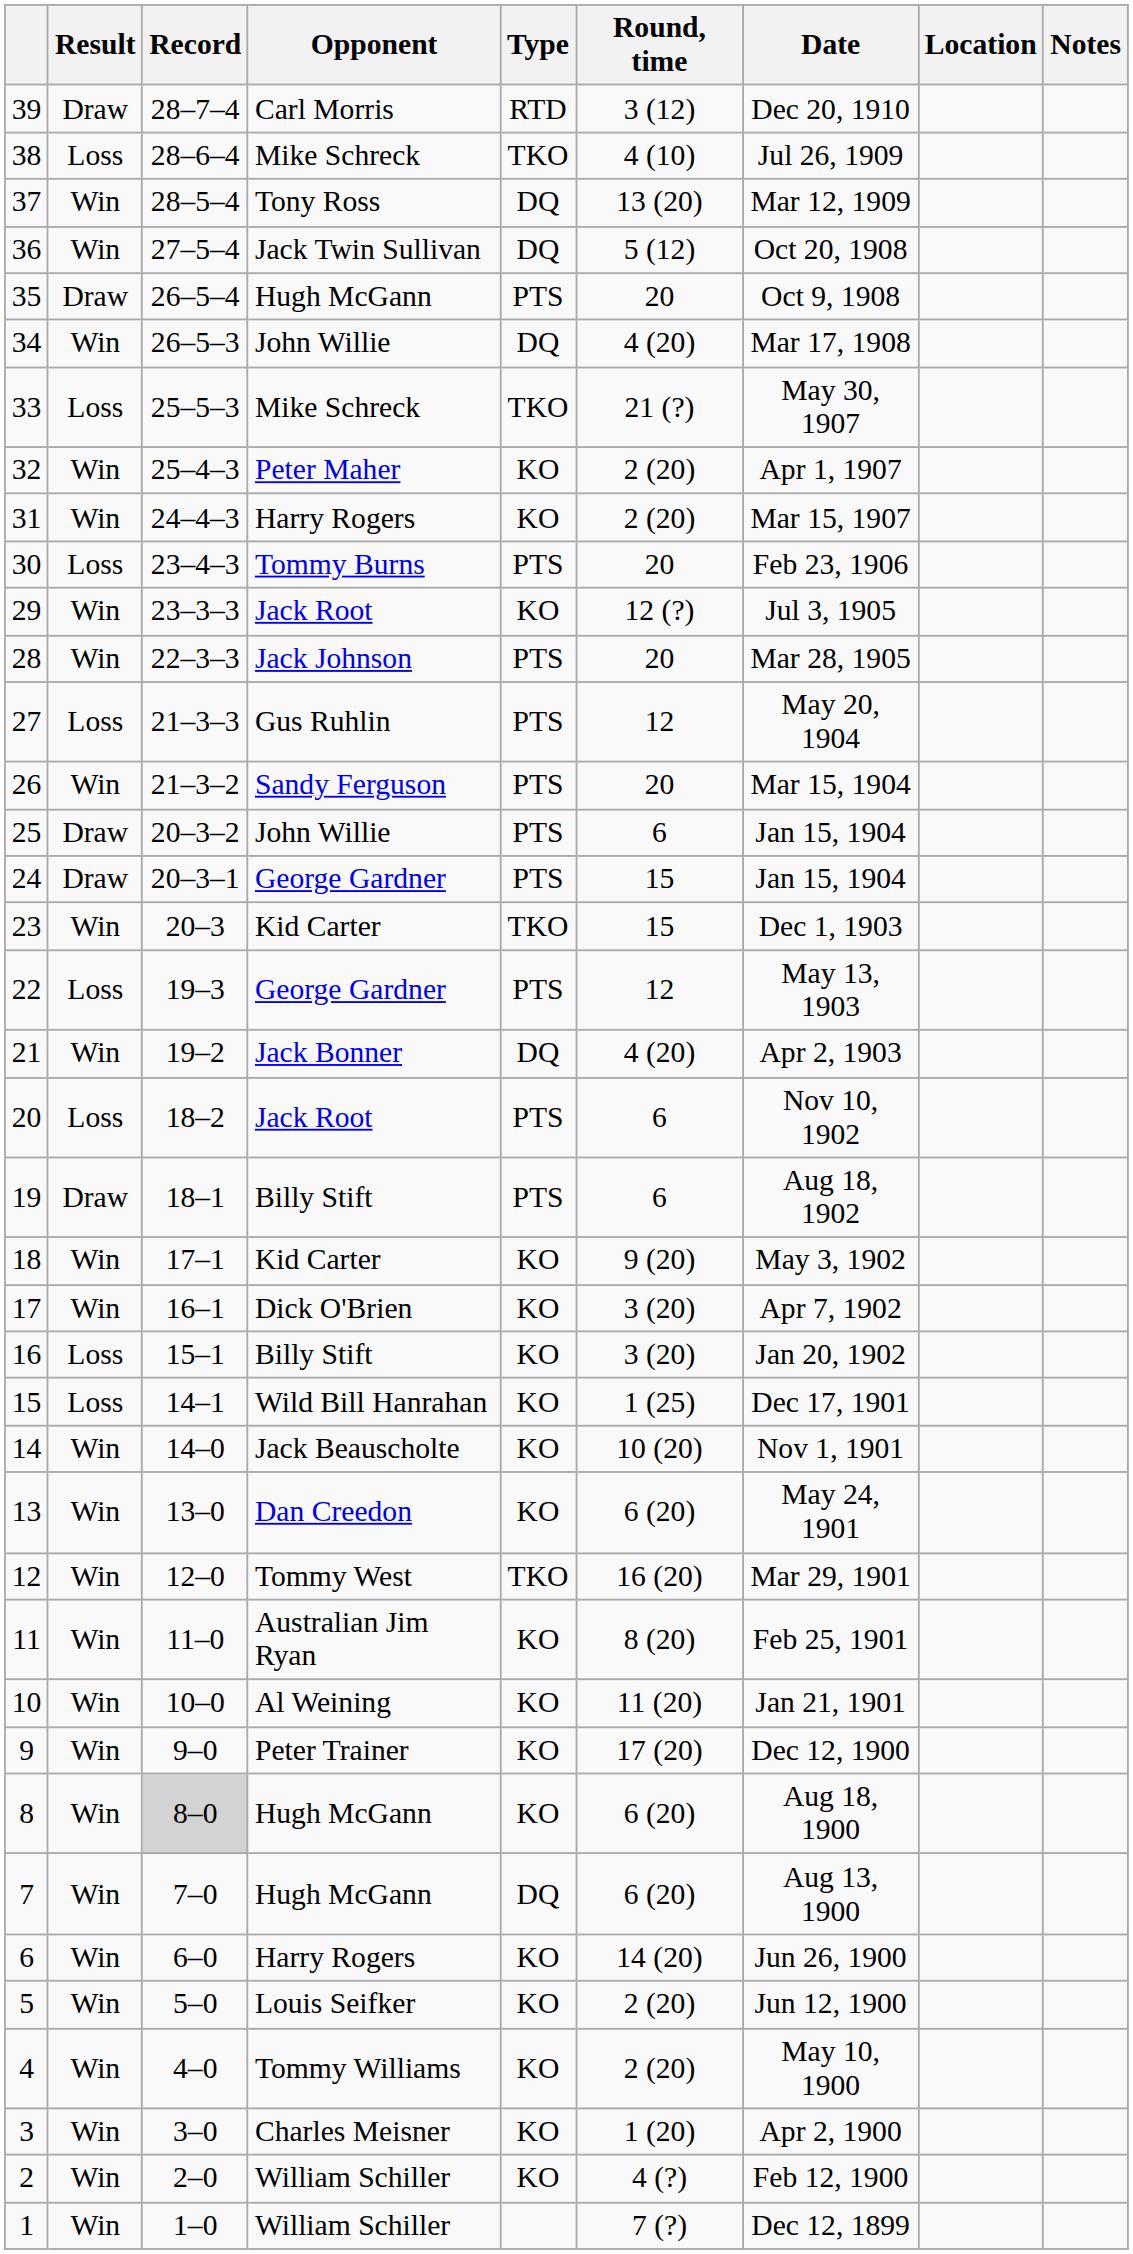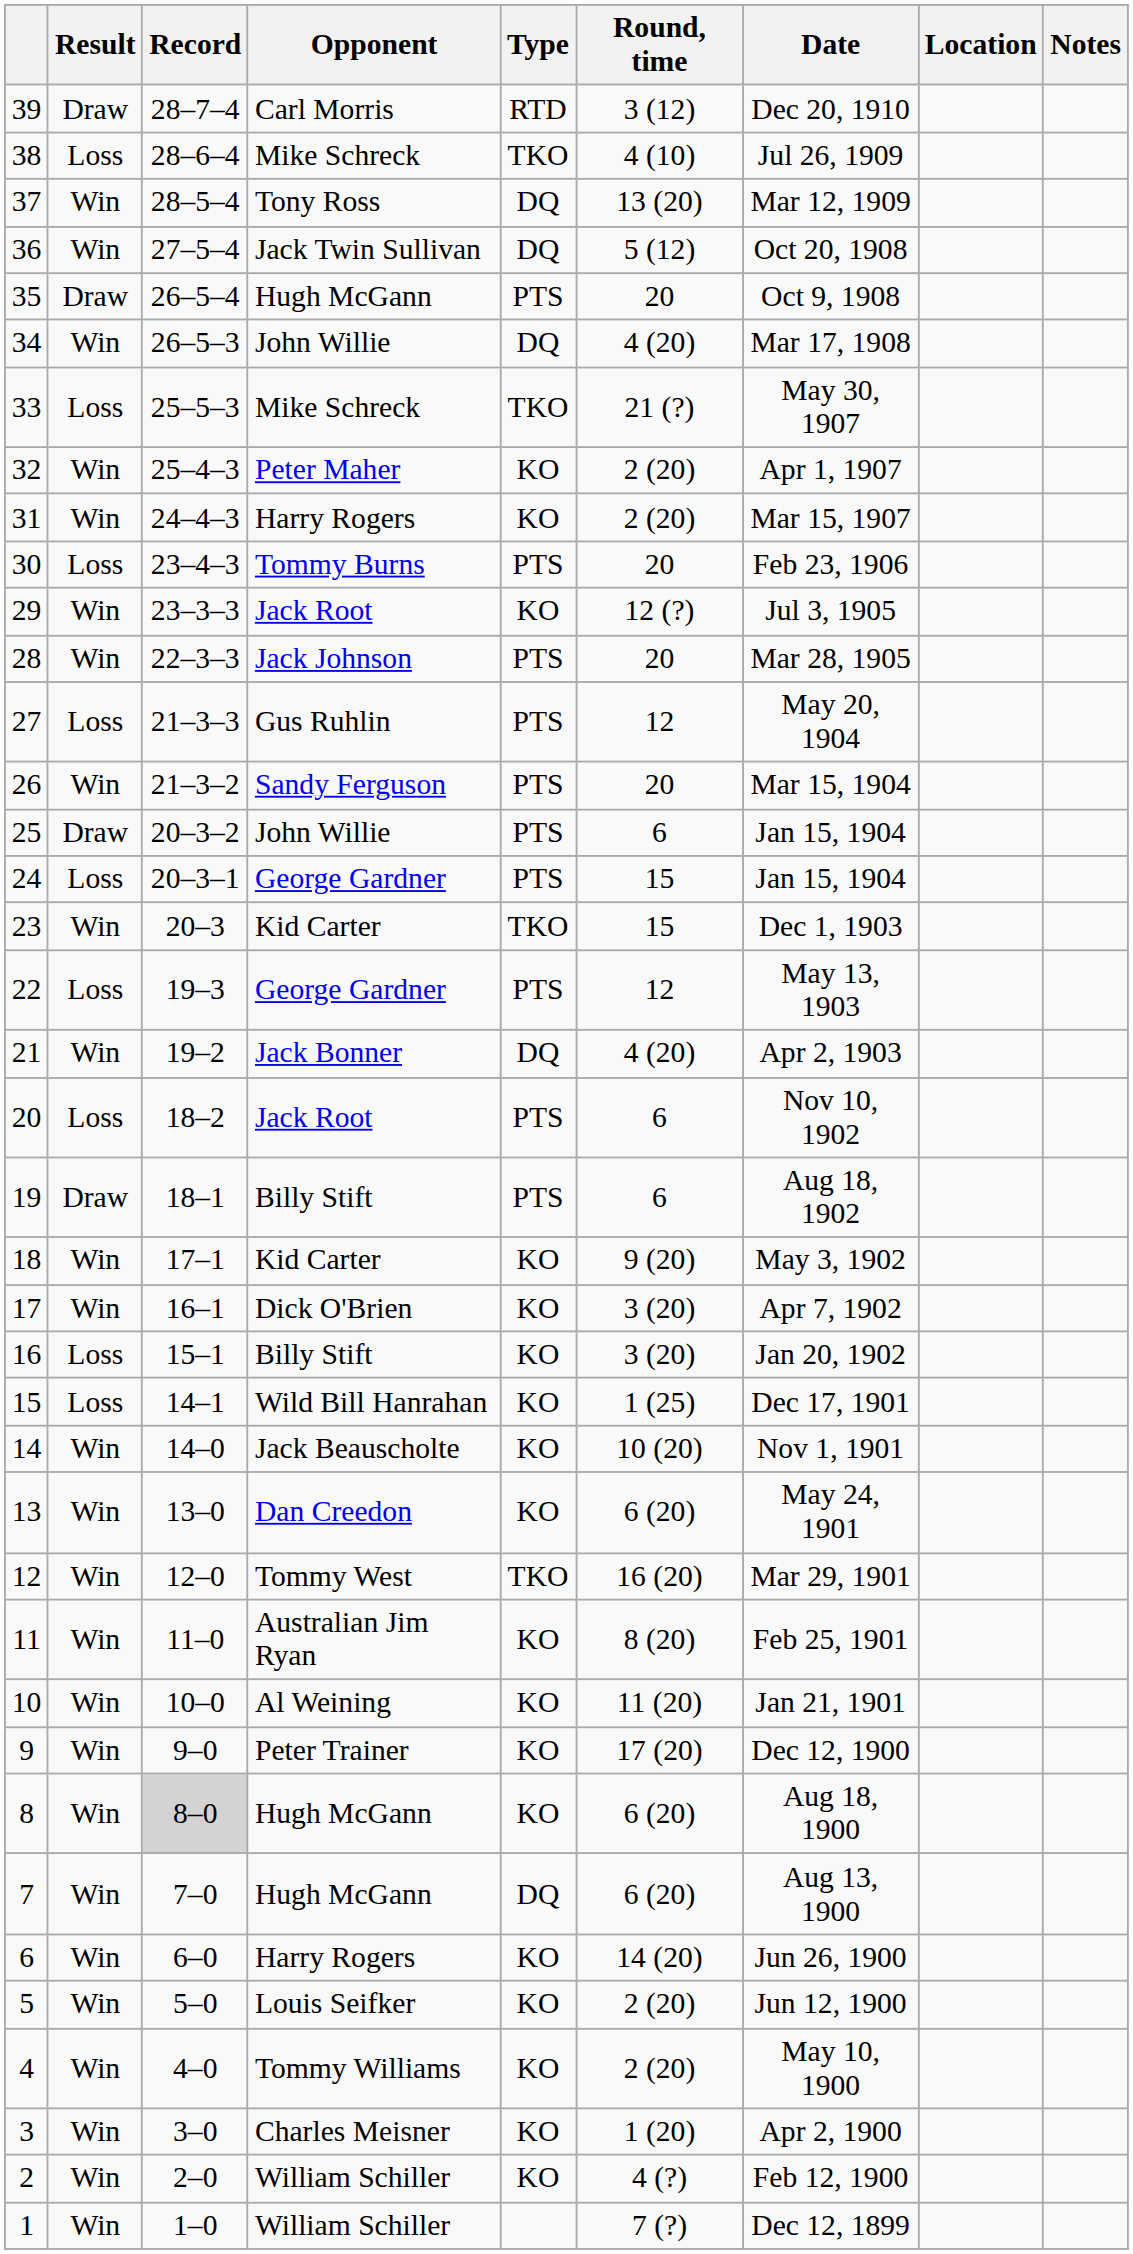 <table class="wikitable" style="text-align:center">
 <tr>
 <th></th>
 <th>Result</th>
 <th>Record</th>
 <th>Opponent</th>
 <th>Type</th>
 <th>Round, time</th>
 <th>Date</th>
 <th>Location</th>
 <th>Notes</th>
 </tr>
 <tr>
 <td>39</td>
 <td>Draw</td>
 <td>28–7–4</td>
 <td style="text-align:left;">Carl Morris</td>
 <td>RTD</td>
 <td>3 (12)</td>
 <td>Dec 20, 1910</td>
 <td style="text-align:left;"></td>
 <td></td>
 </tr>
 <tr>
 <td>38</td>
 <td>Loss</td>
 <td>28–6–4</td>
 <td style="text-align:left;">Mike Schreck</td>
 <td>TKO</td>
 <td>4 (10)</td>
 <td>Jul 26, 1909</td>
 <td style="text-align:left;"></td>
 <td></td>
 </tr>
 <tr>
 <td>37</td>
 <td>Win</td>
 <td>28–5–4</td>
 <td style="text-align:left;">Tony Ross</td>
 <td>DQ</td>
 <td>13 (20)</td>
 <td>Mar 12, 1909</td>
 <td style="text-align:left;"></td>
 <td></td>
 </tr>
 <tr>
 <td>36</td>
 <td>Win</td>
 <td>27–5–4</td>
 <td style="text-align:left;">Jack Twin Sullivan</td>
 <td>DQ</td>
 <td>5 (12)</td>
 <td>Oct 20, 1908</td>
 <td style="text-align:left;"></td>
 <td></td>
 </tr>
 <tr>
 <td>35</td>
 <td>Draw</td>
 <td>26–5–4</td>
 <td style="text-align:left;">Hugh McGann</td>
 <td>PTS</td>
 <td>20</td>
 <td>Oct 9, 1908</td>
 <td style="text-align:left;"></td>
 <td></td>
 </tr>
 <tr>
 <td>34</td>
 <td>Win</td>
 <td>26–5–3</td>
 <td style="text-align:left;">John Willie</td>
 <td>DQ</td>
 <td>4 (20)</td>
 <td>Mar 17, 1908</td>
 <td style="text-align:left;"></td>
 <td></td>
 </tr>
 <tr>
 <td>33</td>
 <td>Loss</td>
 <td>25–5–3</td>
 <td style="text-align:left;">Mike Schreck</td>
 <td>TKO</td>
 <td>21 (?)</td>
 <td>May 30, 1907</td>
 <td style="text-align:left;"></td>
 <td></td>
 </tr>
 <tr>
 <td>32</td>
 <td>Win</td>
 <td>25–4–3</td>
 <td style="text-align:left;"><a href='#'>Peter Maher</a></td>
 <td>KO</td>
 <td>2 (20)</td>
 <td>Apr 1, 1907</td>
 <td style="text-align:left;"></td>
 <td></td>
 </tr>
 <tr>
 <td>31</td>
 <td>Win</td>
 <td>24–4–3</td>
 <td style="text-align:left;">Harry Rogers</td>
 <td>KO</td>
 <td>2 (20)</td>
 <td>Mar 15, 1907</td>
 <td style="text-align:left;"></td>
 <td></td>
 </tr>
 <tr>
 <td>30</td>
 <td>Loss</td>
 <td>23–4–3</td>
 <td style="text-align:left;"><a href='#'>Tommy Burns</a></td>
 <td>PTS</td>
 <td>20</td>
 <td>Feb 23, 1906</td>
 <td style="text-align:left;"></td>
 <td style="text-align:left;"></td>
 </tr>
 <tr>
 <td>29</td>
 <td>Win</td>
 <td>23–3–3</td>
 <td style="text-align:left;"><a href='#'>Jack Root</a></td>
 <td>KO</td>
 <td>12 (?)</td>
 <td>Jul 3, 1905</td>
 <td style="text-align:left;"></td>
 <td style="text-align:left;"></td>
 </tr>
 <tr>
 <td>28</td>
 <td>Win</td>
 <td>22–3–3</td>
 <td style="text-align:left;"><a href='#'>Jack Johnson</a></td>
 <td>PTS</td>
 <td>20</td>
 <td>Mar 28, 1905</td>
 <td style="text-align:left;"></td>
 <td></td>
 </tr>
 <tr>
 <td>27</td>
 <td>Loss</td>
 <td>21–3–3</td>
 <td style="text-align:left;">Gus Ruhlin</td>
 <td>PTS</td>
 <td>12</td>
 <td>May 20, 1904</td>
 <td style="text-align:left;"></td>
 <td></td>
 </tr>
 <tr>
 <td>26</td>
 <td>Win</td>
 <td>21–3–2</td>
 <td style="text-align:left;"><a href='#'>Sandy Ferguson</a></td>
 <td>PTS</td>
 <td>20</td>
 <td>Mar 15, 1904</td>
 <td style="text-align:left;"></td>
 <td></td>
 </tr>
 <tr>
 <td>25</td>
 <td>Draw</td>
 <td>20–3–2</td>
 <td style="text-align:left;">John Willie</td>
 <td>PTS</td>
 <td>6</td>
 <td>Jan 15, 1904</td>
 <td style="text-align:left;"></td>
 <td></td>
 </tr>
 <tr>
 <td>24</td>
-<td>Draw</td>
+<td>Loss</td>
 <td>20–3–1</td>
 <td style="text-align:left;"><a href='#'>George Gardner</a></td>
 <td>PTS</td>
 <td>15</td>
 <td>Jan 15, 1904</td>
 <td style="text-align:left;"></td>
 <td></td>
 </tr>
 <tr>
 <td>23</td>
 <td>Win</td>
 <td>20–3</td>
 <td style="text-align:left;">Kid Carter</td>
 <td>TKO</td>
 <td>15</td>
 <td>Dec 1, 1903</td>
 <td style="text-align:left;"></td>
 <td></td>
 </tr>
 <tr>
 <td>22</td>
 <td>Loss</td>
 <td>19–3</td>
 <td style="text-align:left;"><a href='#'>George Gardner</a></td>
 <td>PTS</td>
 <td>12</td>
 <td>May 13, 1903</td>
 <td style="text-align:left;"></td>
 <td></td>
 </tr>
 <tr>
 <td>21</td>
 <td>Win</td>
 <td>19–2</td>
 <td style="text-align:left;"><a href='#'>Jack Bonner</a></td>
 <td>DQ</td>
 <td>4 (20)</td>
 <td>Apr 2, 1903</td>
 <td style="text-align:left;"></td>
 <td></td>
 </tr>
 <tr>
 <td>20</td>
 <td>Loss</td>
 <td>18–2</td>
 <td style="text-align:left;"><a href='#'>Jack Root</a></td>
 <td>PTS</td>
 <td>6</td>
 <td>Nov 10, 1902</td>
 <td style="text-align:left;"></td>
 <td style="text-align:left;"></td>
 </tr>
 <tr>
 <td>19</td>
 <td>Draw</td>
 <td>18–1</td>
 <td style="text-align:left;">Billy Stift</td>
 <td>PTS</td>
 <td>6</td>
 <td>Aug 18, 1902</td>
 <td style="text-align:left;"></td>
 <td></td>
 </tr>
 <tr>
 <td>18</td>
 <td>Win</td>
 <td>17–1</td>
 <td style="text-align:left;">Kid Carter</td>
 <td>KO</td>
 <td>9 (20)</td>
 <td>May 3, 1902</td>
 <td style="text-align:left;"></td>
 <td style="text-align:left;"></td>
 </tr>
 <tr>
 <td>17</td>
 <td>Win</td>
 <td>16–1</td>
 <td style="text-align:left;">Dick O'Brien</td>
 <td>KO</td>
 <td>3 (20)</td>
 <td>Apr 7, 1902</td>
 <td style="text-align:left;"></td>
 <td></td>
 </tr>
 <tr>
 <td>16</td>
 <td>Loss</td>
 <td>15–1</td>
 <td style="text-align:left;">Billy Stift</td>
 <td>KO</td>
 <td>3 (20)</td>
 <td>Jan 20, 1902</td>
 <td style="text-align:left;"></td>
 <td></td>
 </tr>
 <tr>
 <td>15</td>
 <td>Loss</td>
 <td>14–1</td>
 <td style="text-align:left;">Wild Bill Hanrahan</td>
 <td>KO</td>
 <td>1 (25)</td>
 <td>Dec 17, 1901</td>
 <td style="text-align:left;"></td>
 <td></td>
 </tr>
 <tr>
 <td>14</td>
 <td>Win</td>
 <td>14–0</td>
 <td style="text-align:left;">Jack Beauscholte</td>
 <td>KO</td>
 <td>10 (20)</td>
 <td>Nov 1, 1901</td>
 <td style="text-align:left;"></td>
 <td></td>
 </tr>
 <tr>
 <td>13</td>
 <td>Win</td>
 <td>13–0</td>
 <td style="text-align:left;"><a href='#'>Dan Creedon</a></td>
 <td>KO</td>
 <td>6 (20)</td>
 <td>May 24, 1901</td>
 <td style="text-align:left;"></td>
 <td></td>
 </tr>
 <tr>
 <td>12</td>
 <td>Win</td>
 <td>12–0</td>
 <td style="text-align:left;">Tommy West</td>
 <td>TKO</td>
 <td>16 (20)</td>
 <td>Mar 29, 1901</td>
 <td style="text-align:left;"></td>
 <td></td>
 </tr>
 <tr>
 <td>11</td>
 <td>Win</td>
 <td>11–0</td>
 <td style="text-align:left;">Australian Jim Ryan</td>
 <td>KO</td>
 <td>8 (20)</td>
 <td>Feb 25, 1901</td>
 <td style="text-align:left;"></td>
 <td></td>
 </tr>
 <tr>
 <td>10</td>
 <td>Win</td>
 <td>10–0</td>
 <td style="text-align:left;">Al Weining</td>
 <td>KO</td>
 <td>11 (20)</td>
 <td>Jan 21, 1901</td>
 <td style="text-align:left;"></td>
 <td></td>
 </tr>
 <tr>
 <td>9</td>
 <td>Win</td>
 <td>9–0</td>
 <td style="text-align:left;">Peter Trainer</td>
 <td>KO</td>
 <td>17 (20)</td>
 <td>Dec 12, 1900</td>
 <td style="text-align:left;"></td>
 <td></td>
 </tr>
 <tr>
 <td>8</td>
 <td>Win</td>
 <td style="background: lightgrey;">8–0</td>
 <td style="text-align:left;">Hugh McGann</td>
 <td>KO</td>
 <td>6 (20)</td>
 <td>Aug 18, 1900</td>
 <td style="text-align:left;"></td>
 <td></td>
 </tr>
 <tr>
 <td>7</td>
 <td>Win</td>
 <td>7–0</td>
 <td style="text-align:left;">Hugh McGann</td>
 <td>DQ</td>
 <td>6 (20)</td>
 <td>Aug 13, 1900</td>
 <td style="text-align:left;"></td>
 <td></td>
 </tr>
 <tr>
 <td>6</td>
 <td>Win</td>
 <td>6–0</td>
 <td style="text-align:left;">Harry Rogers</td>
 <td>KO</td>
 <td>14 (20)</td>
 <td>Jun 26, 1900</td>
 <td style="text-align:left;"></td>
 <td></td>
 </tr>
 <tr>
 <td>5</td>
 <td>Win</td>
 <td>5–0</td>
 <td style="text-align:left;">Louis Seifker</td>
 <td>KO</td>
 <td>2 (20)</td>
 <td>Jun 12, 1900</td>
 <td style="text-align:left;"></td>
 <td></td>
 </tr>
 <tr>
 <td>4</td>
 <td>Win</td>
 <td>4–0</td>
 <td style="text-align:left;">Tommy Williams</td>
 <td>KO</td>
 <td>2 (20)</td>
 <td>May 10, 1900</td>
 <td style="text-align:left;"></td>
 <td></td>
 </tr>
 <tr>
 <td>3</td>
 <td>Win</td>
 <td>3–0</td>
 <td style="text-align:left;">Charles Meisner</td>
 <td>KO</td>
 <td>1 (20)</td>
 <td>Apr 2, 1900</td>
 <td style="text-align:left;"></td>
 <td></td>
 </tr>
 <tr>
 <td>2</td>
 <td>Win</td>
 <td>2–0</td>
 <td style="text-align:left;">William Schiller</td>
 <td>KO</td>
 <td>4 (?)</td>
 <td>Feb 12, 1900</td>
 <td style="text-align:left;"></td>
 <td></td>
 </tr>
 <tr>
 <td>1</td>
 <td>Win</td>
 <td>1–0</td>
 <td style="text-align:left;">William Schiller</td>
 <td></td>
 <td>7 (?)</td>
 <td>Dec 12, 1899</td>
 <td style="text-align:left;"></td>
 <td></td>
 </tr>
 </table>
